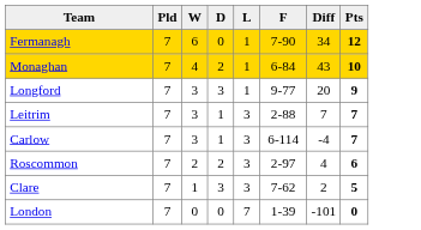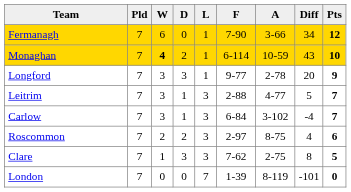 <table style=border-collapse:collapse border=1 cellspacing=0 cellpadding=5>
 <tr align=center bgcolor=#efefef>
 <th width=165>Team</th>
 <th width=20>Pld</th>
 <th width=20>W</th>
 <th width=20>D</th>
 <th width=20>L</th>
 <th width=45>F</th>
+<th width=45>A</th>
 <th width=20>Diff</th>
 <th width=20>Pts</th>
 </tr>
 <tr align=center style= "background:gold;">
 <td style="text-align:left"><a href='#'>Fermanagh</a></td>
 <td>7</td>
 <td>6</td>
 <td>0</td>
 <td>1</td>
 <td>7-90</td>
+<td>3-66</td>
 <td>34</td>
 <td><strong>12</strong></td>
 </tr>
 <tr align=center style= "background:gold;">
 <td style="text-align:left"><a href='#'>Monaghan</a></td>
 <td>7</td>
-<td>4</td>
+<td><strong>4</strong></td>
 <td>2</td>
 <td>1</td>
-<td>6-84</td>
+<td>6-114</td>
+<td>10-59</td>
 <td>43</td>
 <td><strong>10</strong></td>
 </tr>
 <tr align=center style= "">
 <td style="text-align:left"><a href='#'>Longford</a></td>
 <td>7</td>
 <td>3</td>
 <td>3</td>
 <td>1</td>
 <td>9-77</td>
+<td>2-78</td>
 <td>20</td>
 <td><strong>9</strong></td>
 </tr>
 <tr align=center style= "">
 <td style="text-align:left"><a href='#'>Leitrim</a></td>
 <td>7</td>
 <td>3</td>
 <td>1</td>
 <td>3</td>
 <td>2-88</td>
-<td>7</td>
+<td>4-77</td>
+<td>5</td>
 <td><strong>7</strong></td>
 </tr>
 <tr align=center style= "">
 <td style="text-align:left"><a href='#'>Carlow</a></td>
 <td>7</td>
 <td>3</td>
 <td>1</td>
 <td>3</td>
-<td>6-114</td>
+<td>6-84</td>
+<td>3-102</td>
 <td>-4</td>
 <td><strong>7</strong></td>
 </tr>
 <tr align=center style= "">
 <td style="text-align:left"><a href='#'>Roscommon</a></td>
 <td>7</td>
 <td>2</td>
 <td>2</td>
 <td>3</td>
 <td>2-97</td>
+<td>8-75</td>
 <td>4</td>
 <td><strong>6</strong></td>
 </tr>
 <tr align=center style= "">
 <td style="text-align:left"><a href='#'>Clare</a></td>
 <td>7</td>
 <td>1</td>
 <td>3</td>
 <td>3</td>
 <td>7-62</td>
-<td>2</td>
+<td>2-75</td>
+<td>8</td>
 <td><strong>5</strong></td>
 </tr>
 <tr align=center style= "">
 <td style="text-align:left"><a href='#'>London</a></td>
 <td>7</td>
 <td>0</td>
 <td>0</td>
 <td>7</td>
 <td>1-39</td>
+<td>8-119</td>
 <td>-101</td>
 <td><strong>0</strong></td>
 </tr>
 </table>
